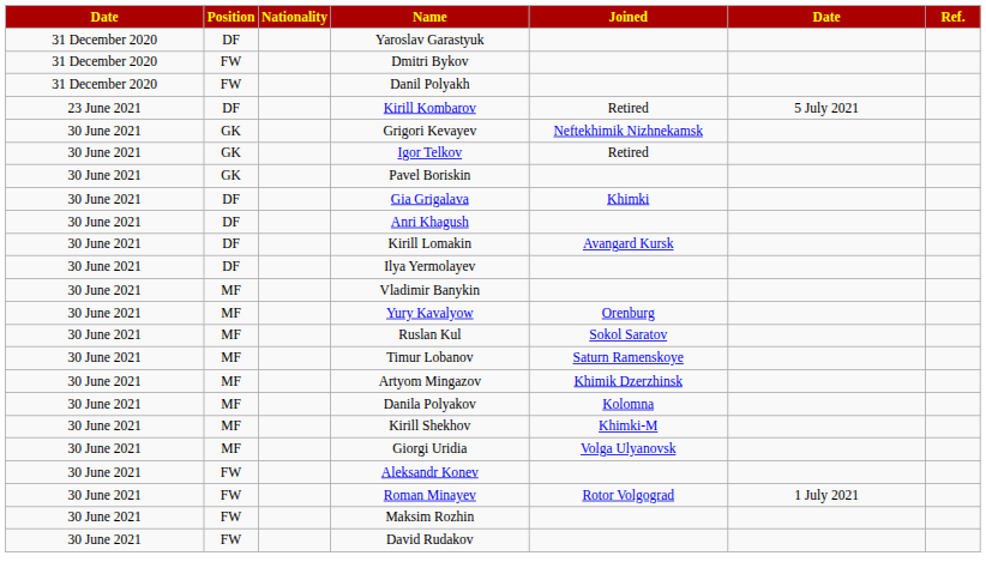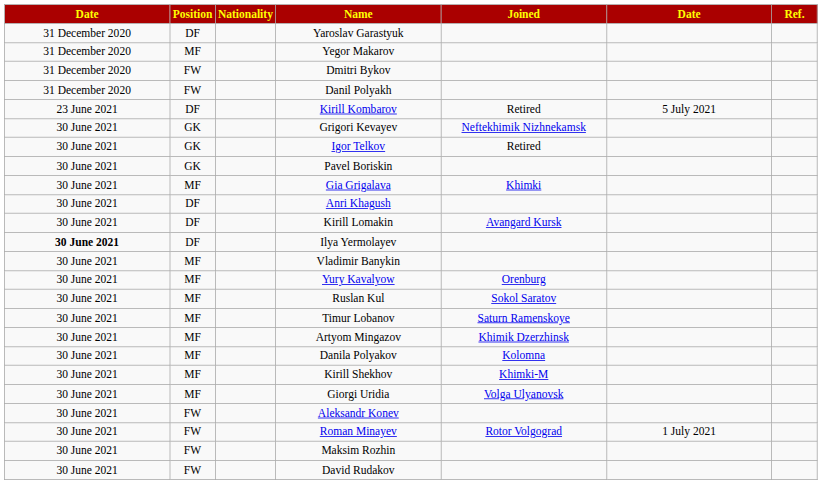 <table class="wikitable"  style="text-align:center; font-size:90%; ">
 <tr>
 <th style="background:#AA0000; color:yellow; width:200px;">Date</th>
 <th style="background:#AA0000; color:yellow; width:50px;">Position</th>
 <th style="background:#AA0000; color:yellow; width:50px;">Nationality</th>
 <th style="background:#AA0000; color:yellow; width:200px;">Name</th>
 <th style="background:#AA0000; color:yellow; width:200px;">Joined</th>
 <th style="background:#AA0000; color:yellow; width:200px;">Date</th>
 <th style="background:#AA0000; color:yellow; width:50px;">Ref.</th>
 </tr>
 <tr>
 <td>31 December 2020</td>
 <td>DF</td>
 <td></td>
 <td>Yaroslav Garastyuk</td>
+<td></td>
+<td></td>
+<td></td>
+</tr>
+<tr>
+<td>31 December 2020</td>
+<td>MF</td>
+<td></td>
+<td>Yegor Makarov</td>
 <td></td>
 <td></td>
 <td></td>
 </tr>
 <tr>
 <td>31 December 2020</td>
 <td>FW</td>
 <td></td>
 <td>Dmitri Bykov</td>
 <td></td>
 <td></td>
 <td></td>
 </tr>
 <tr>
 <td>31 December 2020</td>
 <td>FW</td>
 <td></td>
 <td>Danil Polyakh</td>
 <td></td>
 <td></td>
 <td></td>
 </tr>
 <tr>
 <td>23 June 2021</td>
 <td>DF</td>
 <td></td>
 <td><a href='#'>Kirill Kombarov</a></td>
 <td>Retired</td>
 <td>5 July 2021</td>
 <td></td>
 </tr>
 <tr>
 <td>30 June 2021</td>
 <td>GK</td>
 <td></td>
 <td>Grigori Kevayev</td>
 <td><a href='#'>Neftekhimik Nizhnekamsk</a></td>
 <td></td>
 <td></td>
 </tr>
 <tr>
 <td>30 June 2021</td>
 <td>GK</td>
 <td></td>
 <td><a href='#'>Igor Telkov</a></td>
 <td>Retired</td>
 <td></td>
 <td></td>
 </tr>
 <tr>
 <td>30 June 2021</td>
 <td>GK</td>
 <td></td>
 <td>Pavel Boriskin</td>
 <td></td>
 <td></td>
 <td></td>
 </tr>
 <tr>
 <td>30 June 2021</td>
-<td>DF</td>
+<td>MF</td>
 <td></td>
 <td><a href='#'>Gia Grigalava</a></td>
 <td><a href='#'>Khimki</a></td>
 <td></td>
 <td></td>
 </tr>
 <tr>
 <td>30 June 2021</td>
 <td>DF</td>
 <td></td>
 <td><a href='#'>Anri Khagush</a></td>
 <td></td>
 <td></td>
 <td></td>
 </tr>
 <tr>
 <td>30 June 2021</td>
 <td>DF</td>
 <td></td>
 <td>Kirill Lomakin</td>
 <td><a href='#'>Avangard Kursk</a></td>
 <td></td>
 <td></td>
 </tr>
 <tr>
-<td>30 June 2021</td>
+<td><strong>30 June 2021</strong></td>
 <td>DF</td>
 <td></td>
 <td>Ilya Yermolayev</td>
 <td></td>
 <td></td>
 <td></td>
 </tr>
 <tr>
 <td>30 June 2021</td>
 <td>MF</td>
 <td></td>
 <td>Vladimir Banykin</td>
 <td></td>
 <td></td>
 <td></td>
 </tr>
 <tr>
 <td>30 June 2021</td>
 <td>MF</td>
 <td></td>
 <td><a href='#'>Yury Kavalyow</a></td>
 <td><a href='#'>Orenburg</a></td>
 <td></td>
 <td></td>
 </tr>
 <tr>
 <td>30 June 2021</td>
 <td>MF</td>
 <td></td>
 <td>Ruslan Kul</td>
 <td><a href='#'>Sokol Saratov</a></td>
 <td></td>
 <td></td>
 </tr>
 <tr>
 <td>30 June 2021</td>
 <td>MF</td>
 <td></td>
 <td>Timur Lobanov</td>
 <td><a href='#'>Saturn Ramenskoye</a></td>
 <td></td>
 <td></td>
 </tr>
 <tr>
 <td>30 June 2021</td>
 <td>MF</td>
 <td></td>
 <td>Artyom Mingazov</td>
 <td><a href='#'>Khimik Dzerzhinsk</a></td>
 <td></td>
 <td></td>
 </tr>
 <tr>
 <td>30 June 2021</td>
 <td>MF</td>
 <td></td>
 <td>Danila Polyakov</td>
 <td><a href='#'>Kolomna</a></td>
 <td></td>
 <td></td>
 </tr>
 <tr>
 <td>30 June 2021</td>
 <td>MF</td>
 <td></td>
 <td>Kirill Shekhov</td>
 <td><a href='#'>Khimki-M</a></td>
 <td></td>
 <td></td>
 </tr>
 <tr>
 <td>30 June 2021</td>
 <td>MF</td>
 <td></td>
 <td>Giorgi Uridia</td>
 <td><a href='#'>Volga Ulyanovsk</a></td>
 <td></td>
 <td></td>
 </tr>
 <tr>
 <td>30 June 2021</td>
 <td>FW</td>
 <td></td>
 <td><a href='#'>Aleksandr Konev</a></td>
 <td></td>
 <td></td>
 <td></td>
 </tr>
 <tr>
 <td>30 June 2021</td>
 <td>FW</td>
 <td></td>
 <td><a href='#'>Roman Minayev</a></td>
 <td><a href='#'>Rotor Volgograd</a></td>
 <td>1 July 2021</td>
 <td></td>
 </tr>
 <tr>
 <td>30 June 2021</td>
 <td>FW</td>
 <td></td>
 <td>Maksim Rozhin</td>
 <td></td>
 <td></td>
 <td></td>
 </tr>
 <tr>
 <td>30 June 2021</td>
 <td>FW</td>
 <td></td>
 <td>David Rudakov</td>
 <td></td>
 <td></td>
 <td></td>
 </tr>
 </table>
